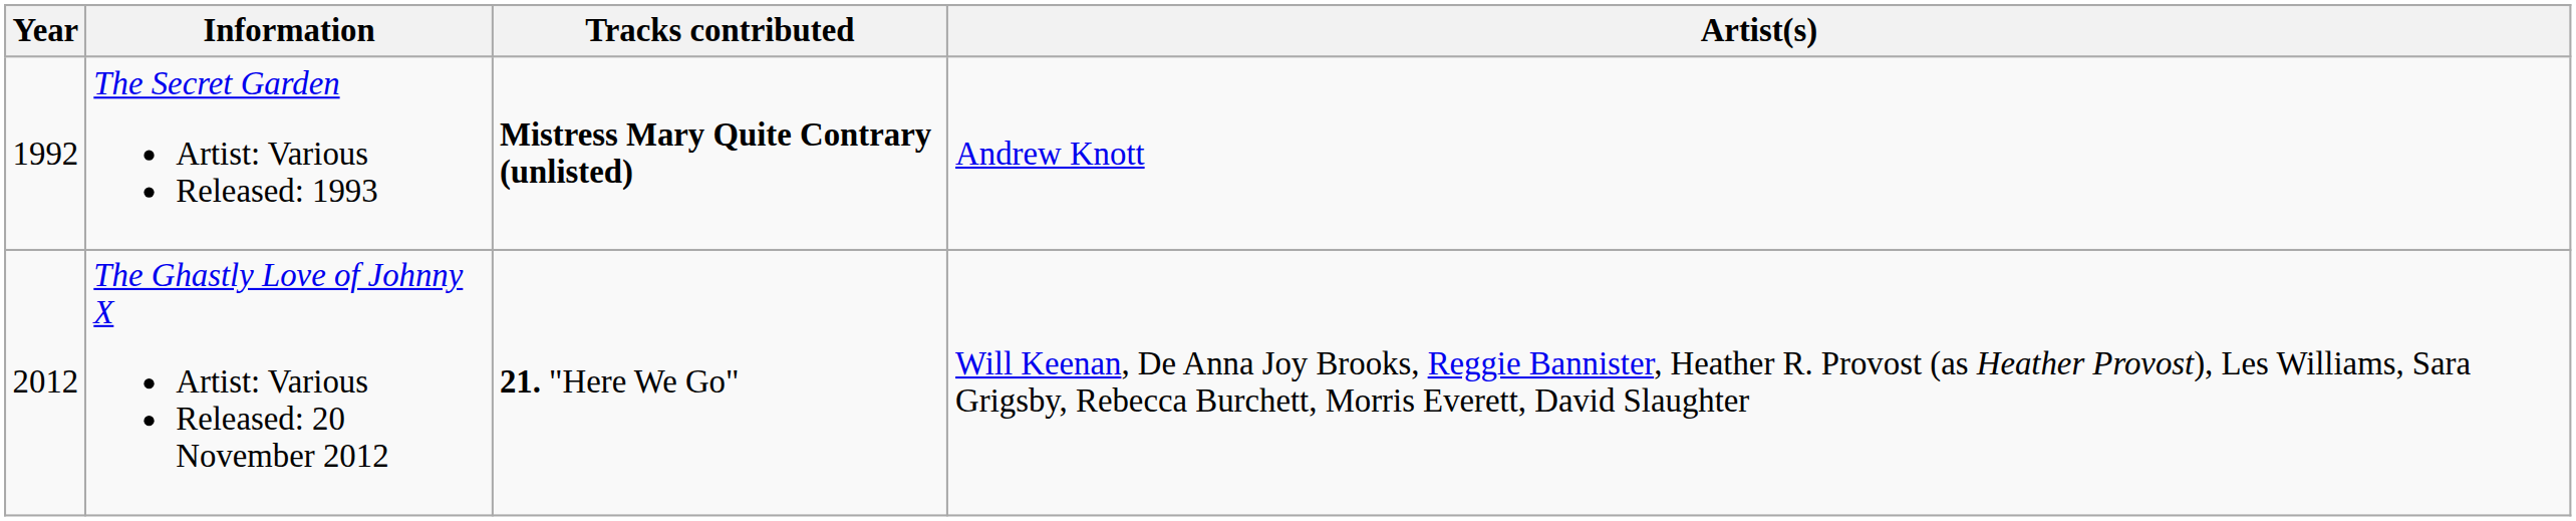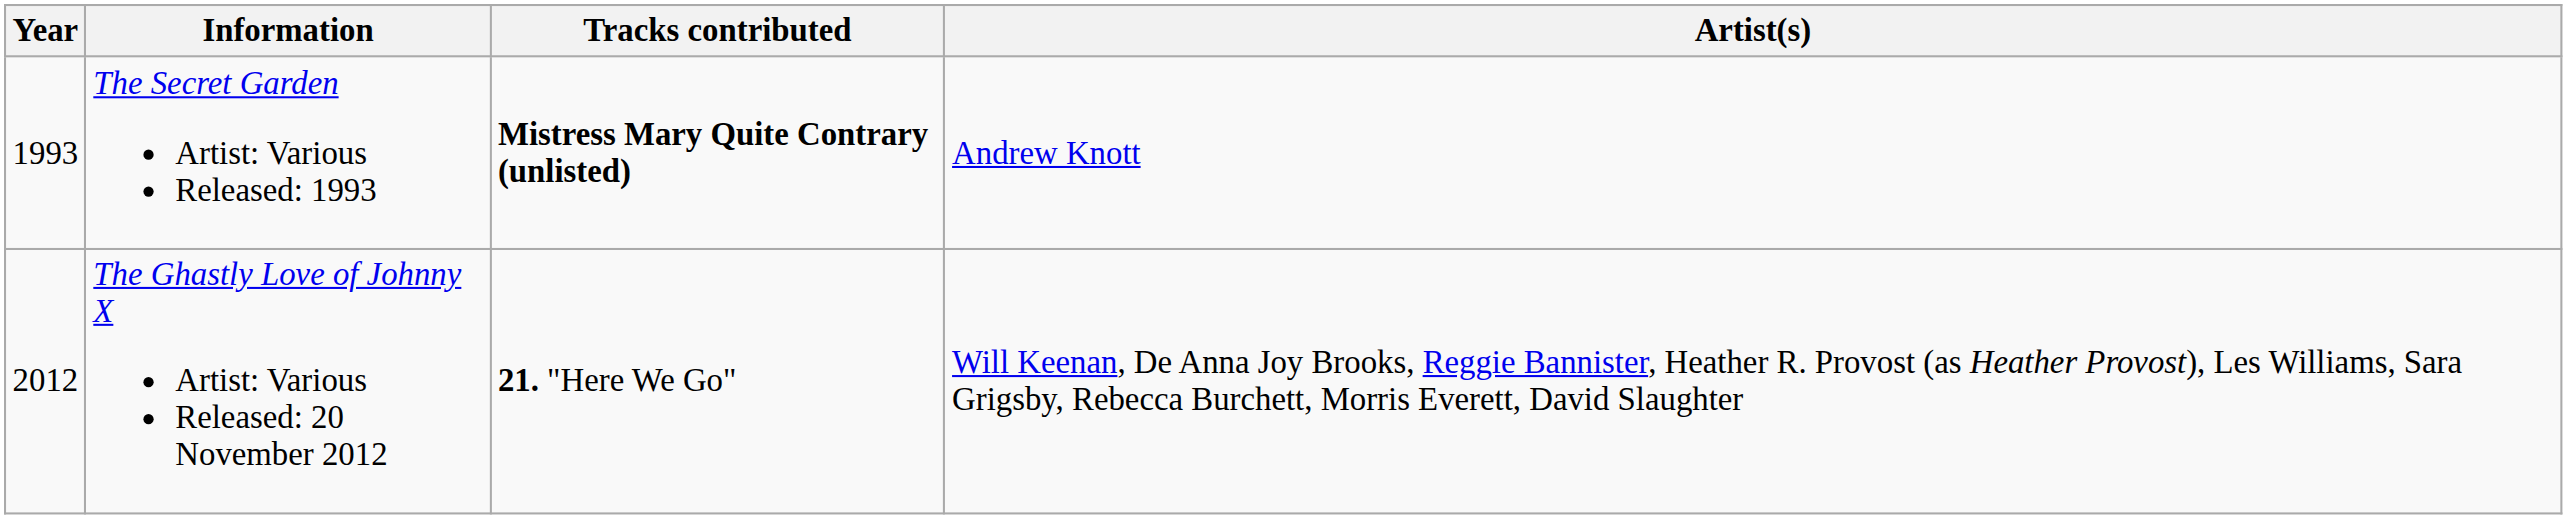 <table class="wikitable">
 <tr>
 <th>Year</th>
 <th>Information</th>
 <th>Tracks contributed</th>
 <th>Artist(s)</th>
 </tr>
 <tr>
-<td>1992</td>
+<td>1993</td>
 <td><em><a href='#'>The Secret Garden</a></em><br><ul><li>Artist: Various</li><li>Released: 1993</li></ul></td>
 <td><strong>Mistress Mary Quite Contrary (unlisted)</strong></td>
 <td><a href='#'>Andrew Knott</a></td>
 </tr>
 <tr>
 <td>2012</td>
 <td><em><a href='#'>The Ghastly Love of Johnny X</a></em><br><ul><li>Artist: Various</li><li>Released: 20 November 2012</li></ul></td>
 <td><strong>21.</strong> "Here We Go"</td>
 <td><a href='#'>Will Keenan</a>, De Anna Joy Brooks, <a href='#'>Reggie Bannister</a>, Heather R. Provost (as <em>Heather Provost</em>), Les Williams, Sara Grigsby, Rebecca Burchett, Morris Everett, David Slaughter</td>
 </tr>
 </table>
